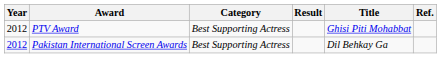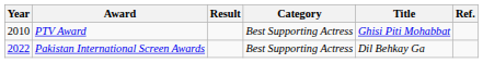 <table class="wikitable">
 <tr>
 <th>Year</th>
 <th>Award</th>
+<th>Result</th>
 <th>Category</th>
-<th>Result</th>
 <th>Title</th>
 <th>Ref.</th>
 </tr>
 <tr>
-<td>2012</td>
+<td>2010</td>
 <td><em><a href='#'>PTV Award</a></em></td>
+<td></td>
 <td><em>Best Supporting Actress</em></td>
-<td></td>
 <td><em><a href='#'>Ghisi Piti Mohabbat</a></em></td>
 <td></td>
 </tr>
 <tr>
-<td><a href='#'>2012</a></td>
+<td><a href='#'>2022</a></td>
 <td><em><a href='#'>Pakistan International Screen Awards</a></em></td>
+<td></td>
 <td><em>Best Supporting Actress</em></td>
-<td></td>
 <td><em>Dil Behkay Ga</em></td>
 <td></td>
 </tr>
 </table>
